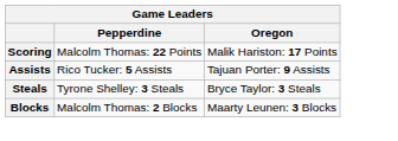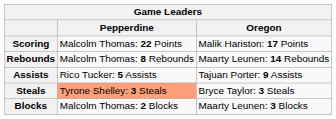 <table class="wikitable">
 <tr>
 <th colspan=3>Game Leaders</th>
 </tr>
 <tr>
 <th></th>
 <th>Pepperdine</th>
 <th>Oregon</th>
 </tr>
 <tr>
 <th>Scoring</th>
 <td>Malcolm Thomas: <strong>22</strong> Points</td>
 <td>Malik Hariston: <strong>17</strong> Points</td>
 </tr>
 <tr>
+<th>Rebounds</th>
+<td>Malcolm Thomas: <strong>8</strong> Rebounds</td>
+<td>Maarty Leunen: <strong>14</strong> Rebounds</td>
+</tr>
+<tr>
 <th>Assists</th>
 <td>Rico Tucker: <strong>5</strong> Assists</td>
 <td>Tajuan Porter: <strong>9</strong> Assists</td>
 </tr>
 <tr>
 <th>Steals</th>
-<td>Tyrone Shelley: <strong>3</strong> Steals</td>
+<td style="background: lightsalmon;">Tyrone Shelley: <strong>3</strong> Steals</td>
 <td>Bryce Taylor: <strong>3</strong> Steals</td>
 </tr>
 <tr>
 <th>Blocks</th>
 <td>Malcolm Thomas: <strong>2</strong> Blocks</td>
 <td>Maarty Leunen: <strong>3</strong> Blocks</td>
 </tr>
 </table>
